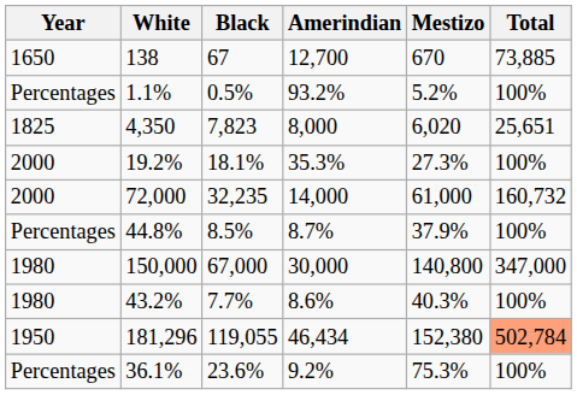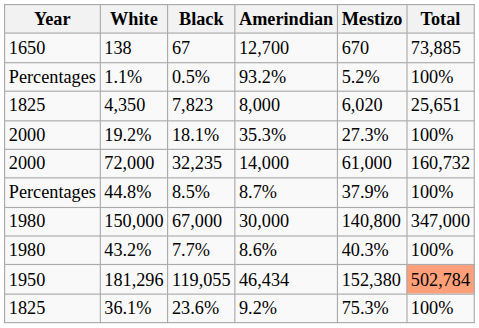 <table class="wikitable">
 <tr>
 <th>Year</th>
 <th>White</th>
 <th>Black</th>
 <th>Amerindian</th>
 <th>Mestizo</th>
 <th>Total</th>
 </tr>
 <tr>
 <td>1650</td>
 <td>138</td>
 <td>67</td>
 <td>12,700</td>
 <td>670</td>
 <td>73,885</td>
 </tr>
 <tr>
 <td>Percentages</td>
 <td>1.1%</td>
 <td>0.5%</td>
 <td>93.2%</td>
 <td>5.2%</td>
 <td>100%</td>
 </tr>
 <tr>
 <td>1825</td>
 <td>4,350</td>
 <td>7,823</td>
 <td>8,000</td>
 <td>6,020</td>
 <td>25,651</td>
 </tr>
 <tr>
 <td>2000</td>
 <td>19.2%</td>
 <td>18.1%</td>
 <td>35.3%</td>
 <td>27.3%</td>
 <td>100%</td>
 </tr>
 <tr>
 <td>2000</td>
 <td>72,000</td>
 <td>32,235</td>
 <td>14,000</td>
 <td>61,000</td>
 <td>160,732</td>
 </tr>
 <tr>
 <td>Percentages</td>
 <td>44.8%</td>
 <td>8.5%</td>
 <td>8.7%</td>
 <td>37.9%</td>
 <td>100%</td>
 </tr>
 <tr>
 <td>1980</td>
 <td>150,000</td>
 <td>67,000</td>
 <td>30,000</td>
 <td>140,800</td>
 <td>347,000</td>
 </tr>
 <tr>
 <td>1980</td>
 <td>43.2%</td>
 <td>7.7%</td>
 <td>8.6%</td>
 <td>40.3%</td>
 <td>100%</td>
 </tr>
 <tr>
 <td>1950</td>
 <td>181,296</td>
 <td>119,055</td>
 <td>46,434</td>
 <td>152,380</td>
 <td style="background: lightsalmon;">502,784</td>
 </tr>
 <tr>
-<td>Percentages</td>
+<td>1825</td>
 <td>36.1%</td>
 <td>23.6%</td>
 <td>9.2%</td>
 <td>75.3%</td>
 <td>100%</td>
 </tr>
 </table>
